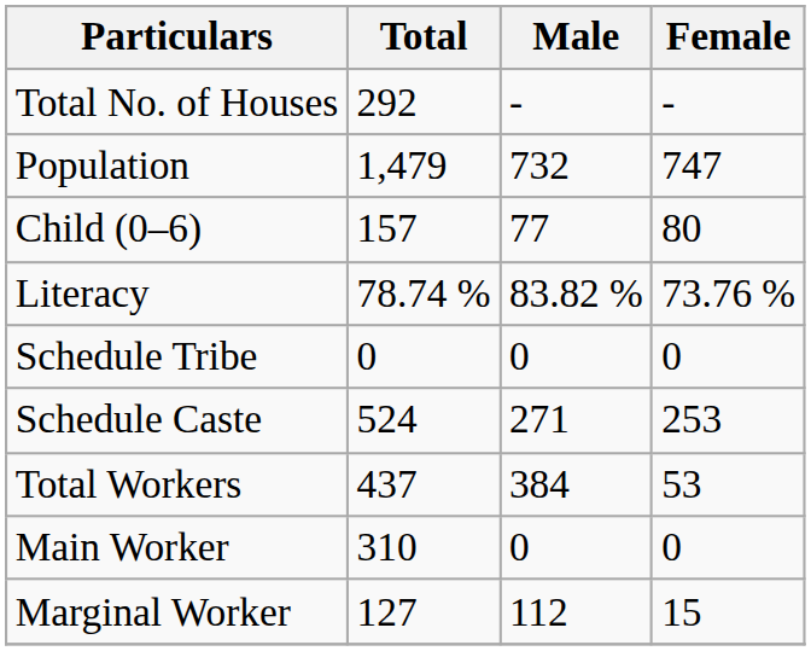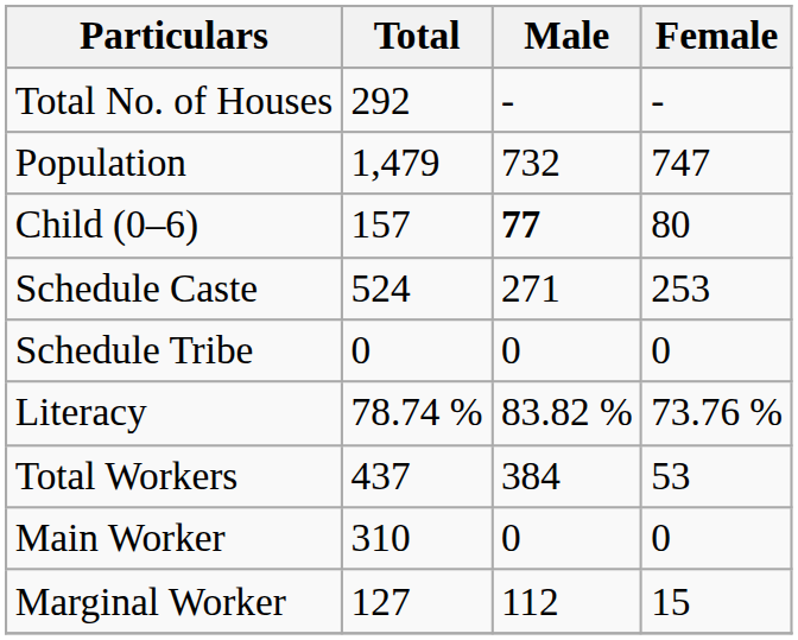 <table class="wikitable sortable">
 <tr>
 <th>Particulars</th>
 <th>Total</th>
 <th>Male</th>
 <th>Female</th>
 </tr>
 <tr>
 <td>Total No. of Houses</td>
 <td>292</td>
 <td>-</td>
 <td>-</td>
 </tr>
 <tr>
 <td>Population</td>
 <td>1,479</td>
 <td>732</td>
 <td>747</td>
 </tr>
 <tr>
 <td>Child (0–6)</td>
 <td>157</td>
-<td>77</td>
+<td><strong>77</strong></td>
 <td>80</td>
 </tr>
 <tr>
-<td>Literacy</td>
-<td>78.74 %</td>
-<td>83.82 %</td>
-<td>73.76 %</td>
+<td>Schedule Caste</td>
+<td>524</td>
+<td>271</td>
+<td>253</td>
 </tr>
 <tr>
 <td>Schedule Tribe</td>
 <td>0</td>
 <td>0</td>
 <td>0</td>
 </tr>
 <tr>
-<td>Schedule Caste</td>
-<td>524</td>
-<td>271</td>
-<td>253</td>
+<td>Literacy</td>
+<td>78.74 %</td>
+<td>83.82 %</td>
+<td>73.76 %</td>
 </tr>
 <tr>
 <td>Total Workers</td>
 <td>437</td>
 <td>384</td>
 <td>53</td>
 </tr>
 <tr>
 <td>Main Worker</td>
 <td>310</td>
 <td>0</td>
 <td>0</td>
 </tr>
 <tr>
 <td>Marginal Worker</td>
 <td>127</td>
 <td>112</td>
 <td>15</td>
 </tr>
 <tr>
 </tr>
 </table>
